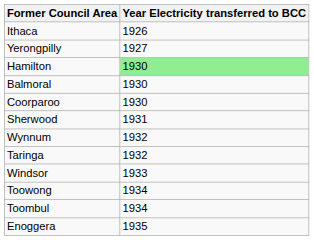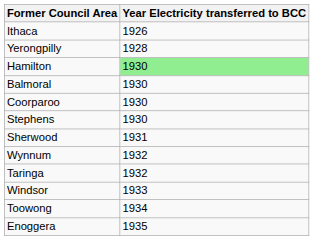 <table class="wikitable">
 <tr>
 <th>Former Council Area</th>
 <th>Year Electricity transferred to BCC</th>
 </tr>
 <tr>
 <td>Ithaca</td>
 <td>1926</td>
 </tr>
 <tr>
 <td>Yerongpilly</td>
-<td>1927</td>
+<td>1928</td>
 </tr>
 <tr>
 <td>Hamilton</td>
 <td style="background: lightgreen;">1930</td>
 </tr>
 <tr>
 <td>Balmoral</td>
 <td>1930</td>
 </tr>
 <tr>
 <td>Coorparoo</td>
+<td>1930</td>
+</tr>
+<tr>
+<td>Stephens</td>
 <td>1930</td>
 </tr>
 <tr>
 <td>Sherwood</td>
 <td>1931</td>
 </tr>
 <tr>
 <td>Wynnum</td>
 <td>1932</td>
 </tr>
 <tr>
 <td>Taringa</td>
 <td>1932</td>
 </tr>
 <tr>
 <td>Windsor</td>
 <td>1933</td>
 </tr>
 <tr>
 <td>Toowong</td>
 <td>1934</td>
 </tr>
 <tr>
-<td>Toombul</td>
-<td>1934</td>
-</tr>
-<tr>
 <td>Enoggera</td>
 <td>1935</td>
 </tr>
 </table>
